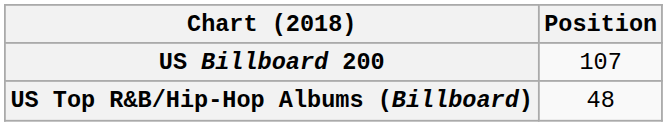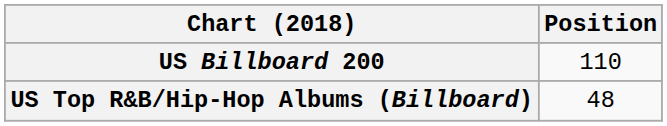 <table class="wikitable sortable plainrowheaders" style="text-align:center">
 <tr>
 <th scope="col">Chart (2018)</th>
 <th scope="col">Position</th>
 </tr>
 <tr>
 <th scope="row">US <em>Billboard</em> 200</th>
-<td>107</td>
+<td>110</td>
 </tr>
 <tr>
 <th scope="row">US Top R&B/Hip-Hop Albums (<em>Billboard</em>)</th>
 <td>48</td>
 </tr>
 </table>
